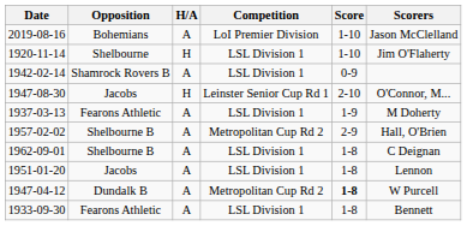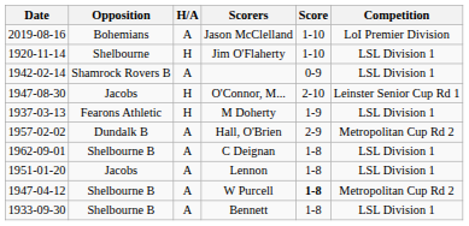 <table class="wikitable" style="text-align:center;">
 <tr>
 <th>Date</th>
 <th>Opposition</th>
 <th>H/A</th>
+<th>Scorers</th>
+<th>Score</th>
 <th>Competition</th>
-<th>Score</th>
-<th>Scorers</th>
 </tr>
 <tr>
 <td>2019-08-16</td>
 <td>Bohemians</td>
 <td>A</td>
+<td>Jason McClelland</td>
+<td>1-10</td>
 <td>LoI Premier Division</td>
-<td>1-10</td>
-<td>Jason McClelland</td>
 </tr>
 <tr>
 <td>1920-11-14</td>
 <td>Shelbourne</td>
 <td>H</td>
+<td>Jim O'Flaherty</td>
+<td>1-10</td>
 <td>LSL Division 1</td>
-<td>1-10</td>
-<td>Jim O'Flaherty</td>
 </tr>
 <tr>
 <td>1942-02-14</td>
 <td>Shamrock Rovers B</td>
 <td>A</td>
+<td></td>
+<td>0-9</td>
 <td>LSL Division 1</td>
-<td>0-9</td>
-<td></td>
 </tr>
 <tr>
 <td>1947-08-30</td>
 <td>Jacobs</td>
 <td>H</td>
+<td>O'Connor, M...</td>
+<td>2-10</td>
 <td>Leinster Senior Cup Rd 1</td>
-<td>2-10</td>
-<td>O'Connor, M...</td>
 </tr>
 <tr>
 <td>1937-03-13</td>
 <td>Fearons Athletic</td>
-<td>A</td>
+<td>H</td>
+<td>M Doherty</td>
+<td>1-9</td>
 <td>LSL Division 1</td>
-<td>1-9</td>
-<td>M Doherty</td>
 </tr>
 <tr>
 <td>1957-02-02</td>
-<td>Shelbourne B</td>
+<td>Dundalk B</td>
 <td>A</td>
+<td>Hall, O'Brien</td>
+<td>2-9</td>
 <td>Metropolitan Cup Rd 2</td>
-<td>2-9</td>
-<td>Hall, O'Brien</td>
 </tr>
 <tr>
 <td>1962-09-01</td>
 <td>Shelbourne B</td>
 <td>A</td>
+<td>C Deignan</td>
+<td>1-8</td>
 <td>LSL Division 1</td>
-<td>1-8</td>
-<td>C Deignan</td>
 </tr>
 <tr>
 <td>1951-01-20</td>
 <td>Jacobs</td>
 <td>A</td>
+<td>Lennon</td>
+<td>1-8</td>
 <td>LSL Division 1</td>
-<td>1-8</td>
-<td>Lennon</td>
 </tr>
 <tr>
 <td>1947-04-12</td>
-<td>Dundalk B</td>
+<td>Shelbourne B</td>
 <td>A</td>
+<td>W Purcell</td>
+<td><strong>1-8</strong></td>
 <td>Metropolitan Cup Rd 2</td>
-<td><strong>1-8</strong></td>
-<td>W Purcell</td>
 </tr>
 <tr>
 <td>1933-09-30</td>
-<td>Fearons Athletic</td>
+<td>Shelbourne B</td>
 <td>A</td>
+<td>Bennett</td>
+<td>1-8</td>
 <td>LSL Division 1</td>
-<td>1-8</td>
-<td>Bennett</td>
 </tr>
 </table>
